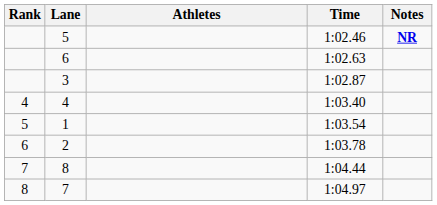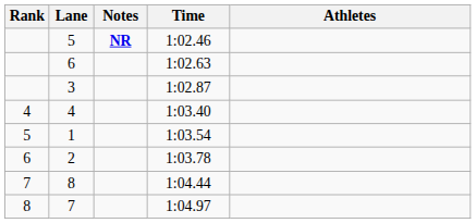 <table class="wikitable sortable" style="text-align:center;">
 <tr>
 <th width=40>Rank</th>
 <th width=40>Lane</th>
+<th width=50>Notes</th>
+<th width=80>Time</th>
 <th width=250>Athletes</th>
-<th width=80>Time</th>
-<th width=50>Notes</th>
 </tr>
 <tr>
 <td></td>
 <td>5</td>
+<td><strong><a href='#'>NR</a></strong></td>
+<td>1:02.46</td>
 <td align=left></td>
-<td>1:02.46</td>
-<td><strong><a href='#'>NR</a></strong></td>
 </tr>
 <tr>
 <td></td>
 <td>6</td>
+<td></td>
+<td>1:02.63</td>
 <td align=left></td>
-<td>1:02.63</td>
-<td></td>
 </tr>
 <tr>
 <td></td>
 <td>3</td>
+<td></td>
+<td>1:02.87</td>
 <td align=left></td>
-<td>1:02.87</td>
-<td></td>
 </tr>
 <tr>
 <td>4</td>
 <td>4</td>
+<td></td>
+<td>1:03.40</td>
 <td align=left></td>
-<td>1:03.40</td>
-<td></td>
 </tr>
 <tr>
 <td>5</td>
 <td>1</td>
+<td></td>
+<td>1:03.54</td>
 <td align=left></td>
-<td>1:03.54</td>
-<td></td>
 </tr>
 <tr>
 <td>6</td>
 <td>2</td>
+<td></td>
+<td>1:03.78</td>
 <td align=left></td>
-<td>1:03.78</td>
-<td></td>
 </tr>
 <tr>
 <td>7</td>
 <td>8</td>
+<td></td>
+<td>1:04.44</td>
 <td align=left></td>
-<td>1:04.44</td>
-<td></td>
 </tr>
 <tr>
 <td>8</td>
 <td>7</td>
+<td></td>
+<td>1:04.97</td>
 <td align=left></td>
-<td>1:04.97</td>
-<td></td>
 </tr>
 </table>
